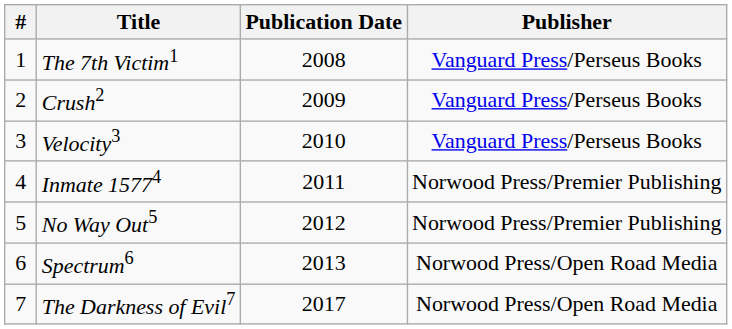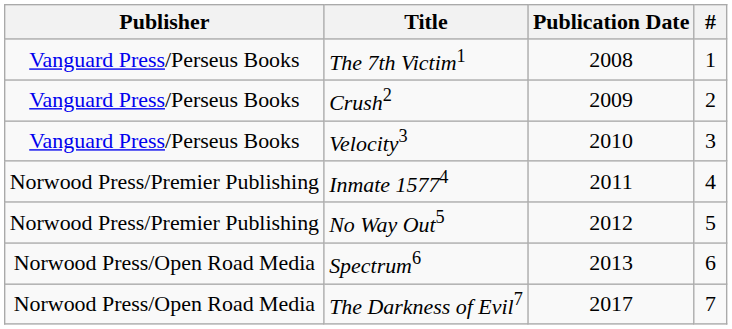 <table class="wikitable sortable">
 <tr>
-<th> # </th>
+<th>Publisher</th>
 <th>Title</th>
 <th>Publication Date</th>
-<th>Publisher</th>
+<th> # </th>
 </tr>
 <tr>
-<td style="text-align:center">1</td>
+<td style="text-align:center"><a href='#'>Vanguard Press</a>/Perseus Books</td>
 <td><em>The 7th Victim</em><sup>1</sup></td>
 <td style="text-align:center">2008</td>
-<td style="text-align:center"><a href='#'>Vanguard Press</a>/Perseus Books</td>
+<td style="text-align:center">1</td>
 </tr>
 <tr>
-<td style="text-align:center">2</td>
+<td style="text-align:center"><a href='#'>Vanguard Press</a>/Perseus Books</td>
 <td><em>Crush</em><sup>2</sup></td>
 <td style="text-align:center">2009</td>
-<td style="text-align:center"><a href='#'>Vanguard Press</a>/Perseus Books</td>
+<td style="text-align:center">2</td>
 </tr>
 <tr>
-<td style="text-align:center">3</td>
+<td style="text-align:center"><a href='#'>Vanguard Press</a>/Perseus Books</td>
 <td><em>Velocity</em><sup>3</sup></td>
 <td style="text-align:center">2010</td>
-<td style="text-align:center"><a href='#'>Vanguard Press</a>/Perseus Books</td>
+<td style="text-align:center">3</td>
 </tr>
 <tr>
-<td style="text-align:center">4</td>
+<td style="text-align:center">Norwood Press/Premier Publishing</td>
 <td><em>Inmate 1577</em><sup>4</sup></td>
 <td style="text-align:center">2011</td>
-<td style="text-align:center">Norwood Press/Premier Publishing</td>
+<td style="text-align:center">4</td>
 </tr>
 <tr>
-<td style="text-align:center">5</td>
+<td style="text-align:center">Norwood Press/Premier Publishing</td>
 <td><em>No Way Out</em><sup>5</sup></td>
 <td style="text-align:center">2012</td>
-<td style="text-align:center">Norwood Press/Premier Publishing</td>
+<td style="text-align:center">5</td>
 </tr>
 <tr>
-<td style="text-align:center">6</td>
+<td style="text-align:center">Norwood Press/Open Road Media</td>
 <td><em>Spectrum</em><sup>6</sup></td>
 <td style="text-align:center">2013</td>
-<td style="text-align:center">Norwood Press/Open Road Media</td>
+<td style="text-align:center">6</td>
 </tr>
 <tr>
-<td style="text-align:center">7</td>
+<td style="text-align:center">Norwood Press/Open Road Media</td>
 <td><em>The Darkness of Evil</em><sup>7</sup></td>
 <td style="text-align:center">2017</td>
-<td style="text-align:center">Norwood Press/Open Road Media</td>
+<td style="text-align:center">7</td>
 </tr>
 </table>
